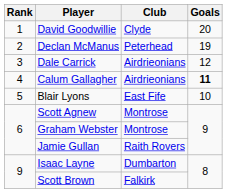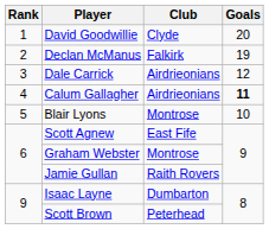 <table class="wikitable" style="text-align:center">
 <tr>
 <th>Rank</th>
 <th>Player</th>
 <th>Club</th>
 <th>Goals</th>
 </tr>
 <tr>
 <td>1</td>
 <td align="left"> <a href='#'>David Goodwillie</a></td>
 <td align="left"><a href='#'>Clyde</a></td>
 <td>20</td>
 </tr>
 <tr>
 <td>2</td>
 <td align="left"> <a href='#'>Declan McManus</a></td>
-<td align=left><a href='#'>Peterhead</a></td>
+<td align="left"><a href='#'>Falkirk</a></td>
 <td>19</td>
 </tr>
 <tr>
 <td>3</td>
 <td align=left> <a href='#'>Dale Carrick</a></td>
 <td align=left><a href='#'>Airdrieonians</a></td>
 <td>12</td>
 </tr>
 <tr>
 <td>4</td>
 <td align=left> <a href='#'>Calum Gallagher</a></td>
 <td align=left><a href='#'>Airdrieonians</a></td>
 <td><strong>11</strong></td>
 </tr>
 <tr>
 <td>5</td>
 <td align=left> Blair Lyons</td>
-<td align=left><a href='#'>East Fife</a></td>
+<td align=left><a href='#'>Montrose</a></td>
 <td>10</td>
 </tr>
 <tr>
 <td rowspan="3">6</td>
 <td align=left> <a href='#'>Scott Agnew</a></td>
-<td align=left><a href='#'>Montrose</a></td>
+<td align=left><a href='#'>East Fife</a></td>
 <td rowspan="3">9</td>
 </tr>
 <tr>
 <td align="left"> <a href='#'>Graham Webster</a></td>
 <td align="left"><a href='#'>Montrose</a></td>
 </tr>
 <tr>
 <td align=left> <a href='#'>Jamie Gullan</a></td>
 <td align=left><a href='#'>Raith Rovers</a></td>
 </tr>
 <tr>
 <td rowspan="2">9</td>
 <td align=left> <a href='#'>Isaac Layne</a></td>
 <td align=left><a href='#'>Dumbarton</a></td>
 <td rowspan="2">8</td>
 </tr>
 <tr>
 <td align=left> <a href='#'>Scott Brown</a></td>
-<td align="left"><a href='#'>Falkirk</a></td>
+<td align=left><a href='#'>Peterhead</a></td>
 </tr>
 </table>
